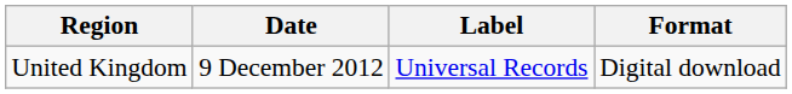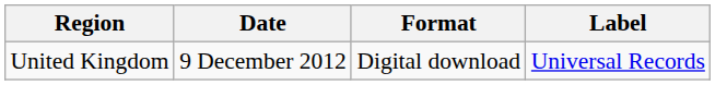 <table class=wikitable>
 <tr>
 <th>Region</th>
 <th>Date</th>
+<th>Format</th>
 <th>Label</th>
-<th>Format</th>
 </tr>
 <tr>
 <td>United Kingdom</td>
 <td>9 December 2012</td>
+<td>Digital download</td>
 <td><a href='#'>Universal Records</a></td>
-<td>Digital download</td>
 </tr>
 </table>
